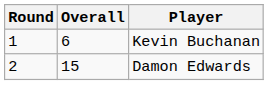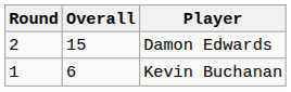 <table class="wikitable">
 <tr>
 <th>Round</th>
 <th>Overall</th>
 <th>Player</th>
 </tr>
 <tr>
+<td>2</td>
+<td>15</td>
+<td>Damon Edwards</td>
+</tr>
+<tr>
 <td>1</td>
 <td>6</td>
 <td>Kevin Buchanan</td>
 </tr>
-<tr>
-<td>2</td>
-<td>15</td>
-<td>Damon Edwards</td>
-</tr>
 </table>
